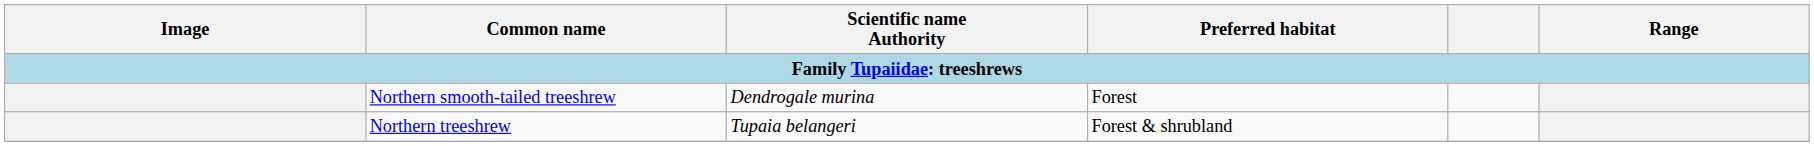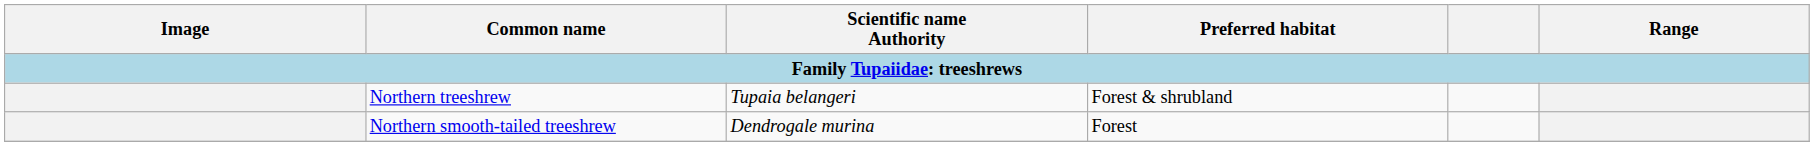 <table width=100% class="wikitable unsortable plainrowheaders">
 <tr>
 <th width="20%" style="text-align: center;">Image</th>
 <th width="20%">Common name</th>
 <th width="20%">Scientific name<br>Authority</th>
 <th width="20%">Preferred habitat</th>
 <th width="5%"></th>
 <th width="15%">Range</th>
 </tr>
 <tr>
 <td style="text-align:center;background:lightblue;" colspan=6><strong>Family <a href='#'>Tupaiidae</a>: treeshrews</strong></td>
 </tr>
 <tr>
 <th style="text-align: center;"></th>
+<td><a href='#'>Northern treeshrew</a></td>
+<td><em>Tupaia belangeri</em><br></td>
+<td>Forest & shrubland</td>
+<td><br></td>
+<th style="text-align: center;"></th>
+</tr>
+<tr>
+<th style="text-align: center;"></th>
 <td><a href='#'>Northern smooth-tailed treeshrew</a></td>
 <td><em>Dendrogale murina</em><br></td>
 <td>Forest</td>
 <td><br></td>
 <th style="text-align: center;"></th>
 </tr>
 <tr>
-<th style="text-align: center;"></th>
-<td><a href='#'>Northern treeshrew</a></td>
-<td><em>Tupaia belangeri</em><br></td>
-<td>Forest & shrubland</td>
-<td><br></td>
-<th style="text-align: center;"></th>
-</tr>
-<tr>
 </tr>
 </table>
